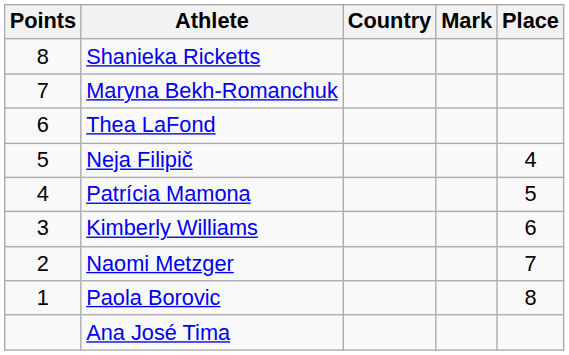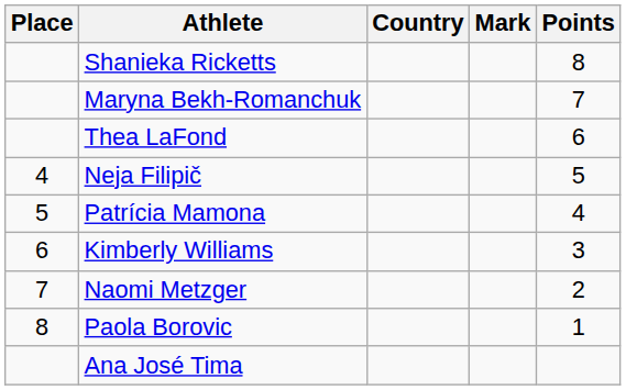 <table class="wikitable">
 <tr>
-<th>Points</th>
+<th>Place</th>
 <th>Athlete</th>
 <th>Country</th>
 <th>Mark</th>
-<th>Place</th>
+<th>Points</th>
 </tr>
 <tr>
-<td align=center>8</td>
+<td align=center></td>
 <td><a href='#'>Shanieka Ricketts</a></td>
 <td></td>
 <td> </td>
-<td align=center></td>
+<td align=center>8</td>
 </tr>
 <tr>
-<td align=center>7</td>
+<td align=center></td>
 <td><a href='#'>Maryna Bekh-Romanchuk</a></td>
 <td></td>
 <td> </td>
-<td align=center></td>
+<td align=center>7</td>
 </tr>
 <tr>
-<td align=center>6</td>
+<td align=center></td>
 <td><a href='#'>Thea LaFond</a></td>
 <td></td>
 <td> </td>
-<td align=center></td>
+<td align=center>6</td>
+</tr>
+<tr>
+<td align=center>4</td>
+<td><a href='#'>Neja Filipič</a></td>
+<td></td>
+<td> </td>
+<td align=center>5</td>
 </tr>
 <tr>
 <td align=center>5</td>
-<td><a href='#'>Neja Filipič</a></td>
+<td><a href='#'>Patrícia Mamona</a></td>
 <td></td>
 <td> </td>
 <td align=center>4</td>
 </tr>
 <tr>
-<td align=center>4</td>
-<td><a href='#'>Patrícia Mamona</a></td>
-<td></td>
-<td> </td>
-<td align=center>5</td>
-</tr>
-<tr>
-<td align=center>3</td>
+<td align=center>6</td>
 <td><a href='#'>Kimberly Williams</a></td>
 <td></td>
 <td> </td>
-<td align=center>6</td>
+<td align=center>3</td>
 </tr>
 <tr>
-<td align=center>2</td>
+<td align=center>7</td>
 <td><a href='#'>Naomi Metzger</a></td>
 <td></td>
 <td> </td>
-<td align=center>7</td>
+<td align=center>2</td>
 </tr>
 <tr>
-<td align=center>1</td>
+<td align=center>8</td>
 <td><a href='#'>Paola Borovic</a></td>
 <td></td>
 <td> </td>
-<td align=center>8</td>
+<td align=center>1</td>
 </tr>
 <tr>
 <td align=center></td>
 <td><a href='#'>Ana José Tima</a></td>
 <td></td>
 <td></td>
 <td align=center></td>
 </tr>
 </table>
